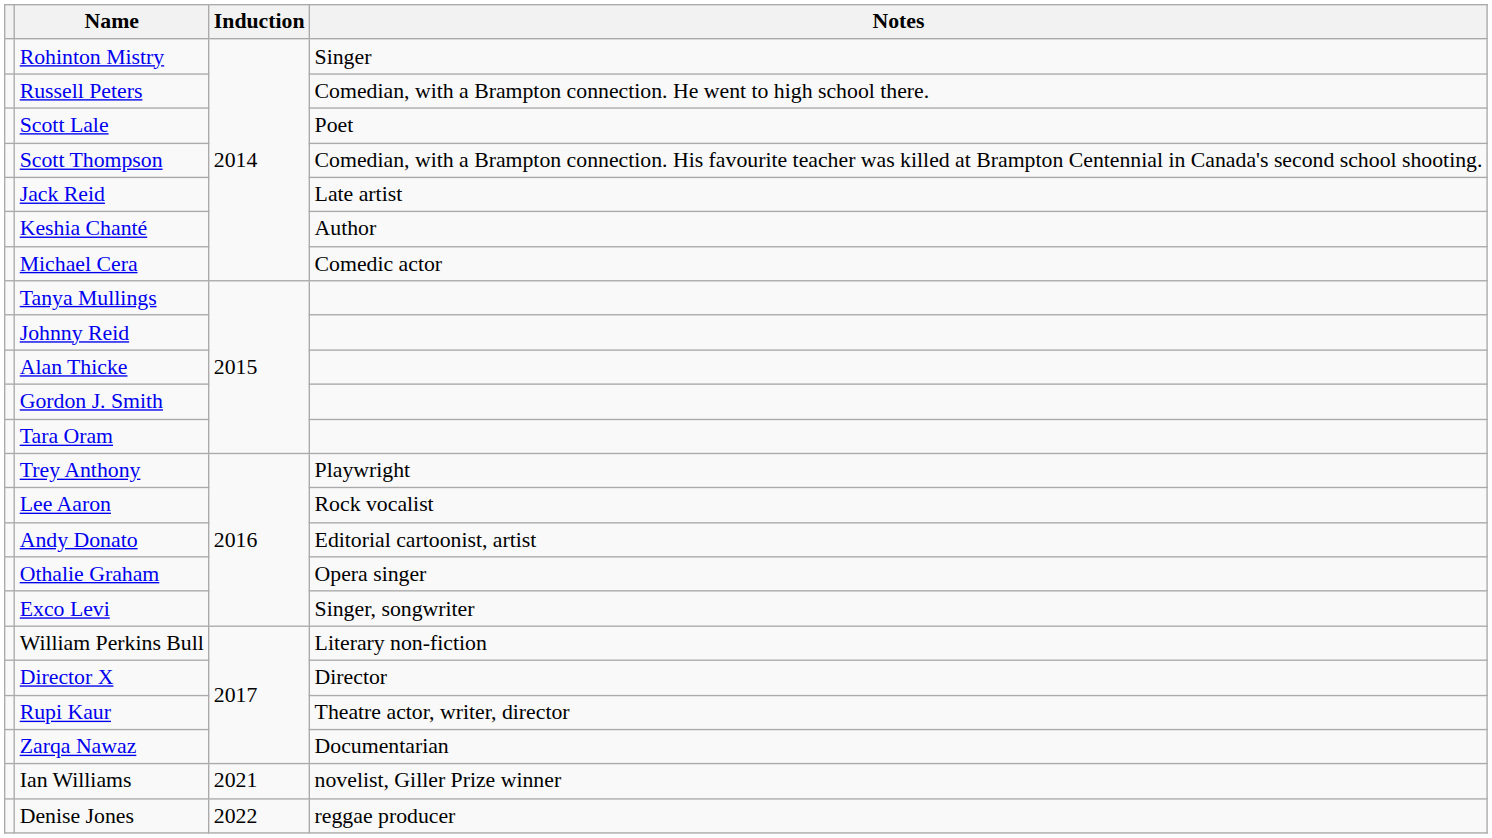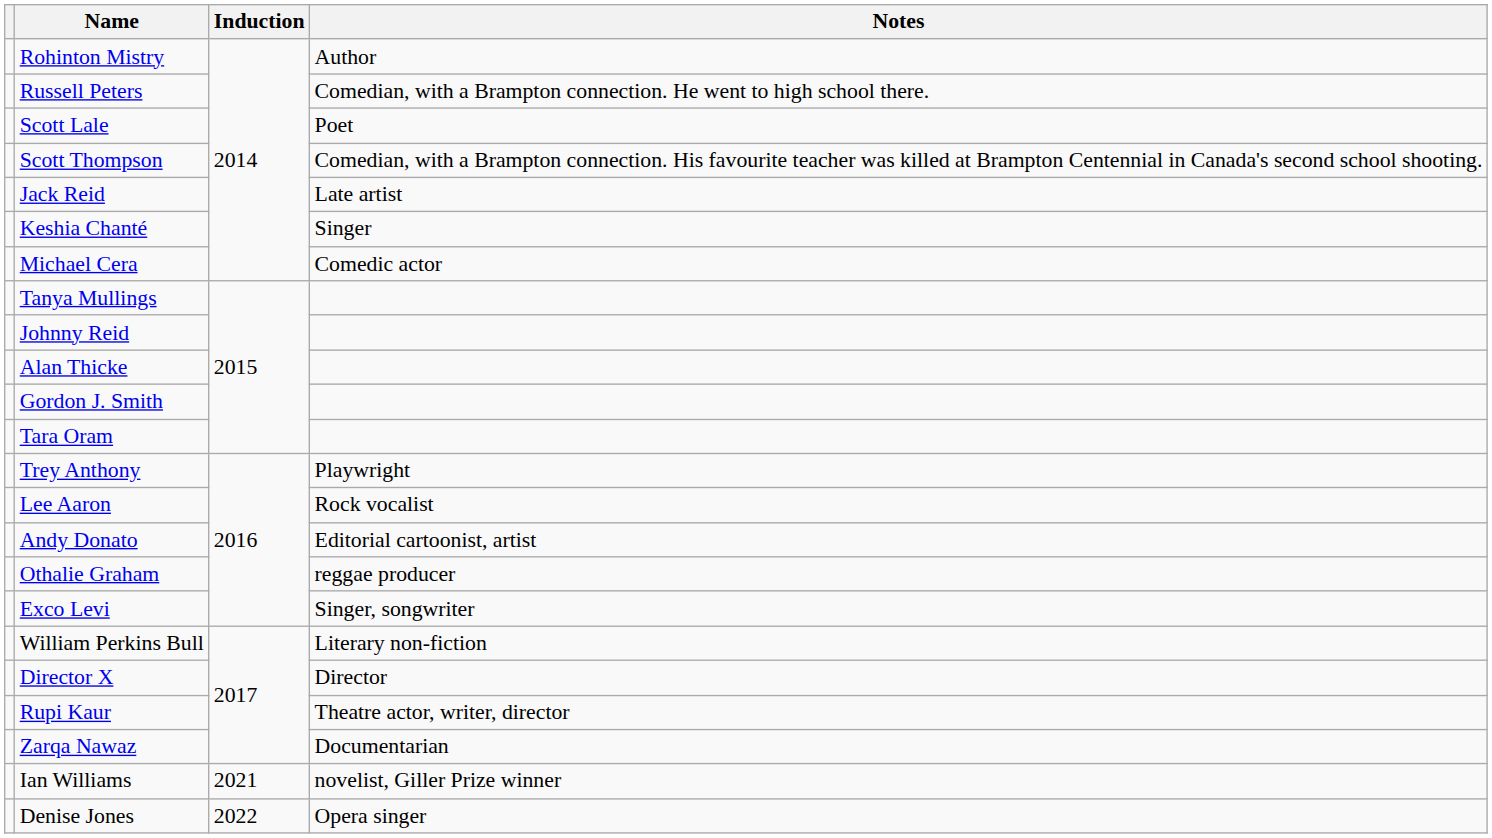 <table class="wikitable sortable">
 <tr>
 <th class="unsortable"></th>
 <th>Name</th>
 <th>Induction</th>
 <th>Notes</th>
 </tr>
 <tr>
 <td></td>
 <td><a href='#'>Rohinton Mistry</a></td>
 <td rowspan="7">2014</td>
-<td>Singer</td>
+<td>Author</td>
 </tr>
 <tr>
 <td></td>
 <td><a href='#'>Russell Peters</a></td>
 <td>Comedian, with a Brampton connection.  He went to high school there.</td>
 </tr>
 <tr>
 <td></td>
 <td><a href='#'>Scott Lale</a></td>
 <td>Poet</td>
 </tr>
 <tr>
 <td></td>
 <td><a href='#'>Scott Thompson</a></td>
 <td>Comedian, with a Brampton connection.  His favourite teacher was killed at Brampton Centennial in Canada's second school shooting.</td>
 </tr>
 <tr>
 <td></td>
 <td><a href='#'>Jack Reid</a></td>
 <td>Late artist</td>
 </tr>
 <tr>
 <td></td>
 <td><a href='#'>Keshia Chanté</a></td>
-<td>Author</td>
+<td>Singer</td>
 </tr>
 <tr>
 <td></td>
 <td><a href='#'>Michael Cera</a></td>
 <td>Comedic actor</td>
 </tr>
 <tr>
 <td></td>
 <td><a href='#'>Tanya Mullings</a></td>
 <td rowspan="5">2015</td>
 <td></td>
 </tr>
 <tr>
 <td></td>
 <td><a href='#'>Johnny Reid</a></td>
 <td></td>
 </tr>
 <tr>
 <td></td>
 <td><a href='#'>Alan Thicke</a></td>
 <td></td>
 </tr>
 <tr>
 <td></td>
 <td><a href='#'>Gordon J. Smith</a></td>
 <td></td>
 </tr>
 <tr>
 <td></td>
 <td><a href='#'>Tara Oram</a></td>
 <td></td>
 </tr>
 <tr>
 <td></td>
 <td><a href='#'>Trey Anthony</a></td>
 <td rowspan="5">2016</td>
 <td>Playwright</td>
 </tr>
 <tr>
 <td></td>
 <td><a href='#'>Lee Aaron</a></td>
 <td>Rock vocalist</td>
 </tr>
 <tr>
 <td></td>
 <td><a href='#'>Andy Donato</a></td>
 <td>Editorial cartoonist, artist</td>
 </tr>
 <tr>
 <td></td>
 <td><a href='#'>Othalie Graham</a></td>
-<td>Opera singer</td>
+<td>reggae producer</td>
 </tr>
 <tr>
 <td></td>
 <td><a href='#'>Exco Levi</a></td>
 <td>Singer, songwriter</td>
 </tr>
 <tr>
 <td></td>
 <td>William Perkins Bull</td>
 <td rowspan="4">2017</td>
 <td>Literary non-fiction</td>
 </tr>
 <tr>
 <td></td>
 <td><a href='#'>Director X</a></td>
 <td>Director</td>
 </tr>
 <tr>
 <td></td>
 <td><a href='#'>Rupi Kaur</a></td>
 <td>Theatre actor, writer, director</td>
 </tr>
 <tr>
 <td></td>
 <td><a href='#'>Zarqa Nawaz</a></td>
 <td>Documentarian</td>
 </tr>
 <tr>
 <td></td>
 <td>Ian Williams</td>
 <td>2021</td>
 <td>novelist, Giller Prize winner</td>
 </tr>
 <tr>
 <td></td>
 <td>Denise Jones</td>
 <td>2022</td>
-<td>reggae producer</td>
+<td>Opera singer</td>
 </tr>
 </table>
